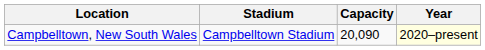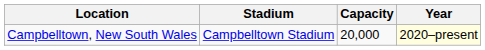 <table class="wikitable sortable">
 <tr>
 <th>Location</th>
 <th>Stadium</th>
 <th>Capacity</th>
 <th>Year</th>
 </tr>
 <tr>
 <td><a href='#'>Campbelltown</a>, <a href='#'>New South Wales</a></td>
 <td><a href='#'>Campbelltown Stadium</a></td>
-<td>20,090</td>
+<td>20,000</td>
 <td style="background: lightyellow;">2020–present</td>
 </tr>
 </table>
